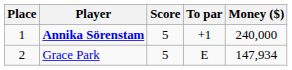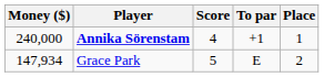 <table class="wikitable">
 <tr>
-<th>Place</th>
+<th>Money ($)</th>
 <th>Player</th>
 <th>Score</th>
 <th>To par</th>
-<th>Money ($)</th>
+<th>Place</th>
 </tr>
 <tr>
+<td align=center>240,000</td>
+<td> <strong><a href='#'>Annika Sörenstam</a></strong></td>
+<td align=center>4</td>
+<td align=center>+1</td>
 <td align=center>1</td>
-<td> <strong><a href='#'>Annika Sörenstam</a></strong></td>
-<td align=center>5</td>
-<td align=center>+1</td>
-<td align=center>240,000</td>
 </tr>
 <tr>
-<td align=center>2</td>
+<td align=center>147,934</td>
 <td> <a href='#'>Grace Park</a></td>
 <td align=center>5</td>
 <td align=center>E</td>
-<td align=center>147,934</td>
+<td align=center>2</td>
 </tr>
 </table>
